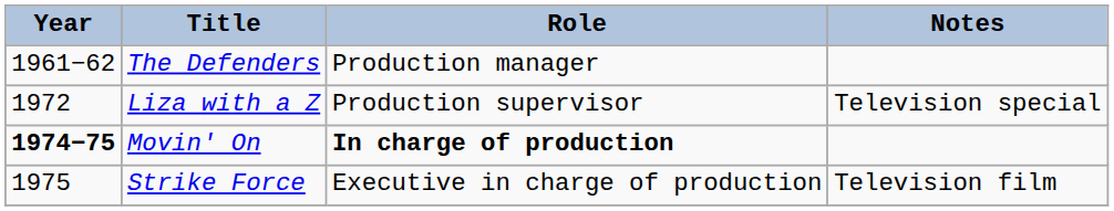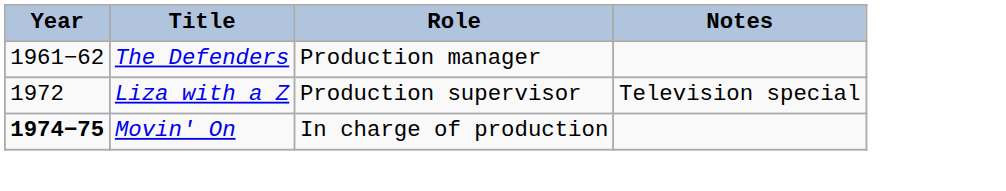 <table class="wikitable" style="font-size:95%;">
 <tr>
 <th style="background:#B0C4DE;">Year</th>
 <th style="background:#B0C4DE;">Title</th>
 <th style="background:#B0C4DE;">Role</th>
 <th style="background:#B0C4DE;">Notes</th>
 </tr>
 <tr>
 <td>1961−62</td>
 <td><em><a href='#'>The Defenders</a></em></td>
 <td>Production manager</td>
 <td></td>
 </tr>
 <tr>
 <td>1972</td>
 <td><em><a href='#'>Liza with a Z</a></em></td>
 <td>Production supervisor</td>
 <td>Television special</td>
 </tr>
 <tr>
 <td><strong>1974−75</strong></td>
 <td><em><a href='#'>Movin' On</a></em></td>
-<td><strong>In charge of production</strong></td>
+<td>In charge of production</td>
 <td></td>
 </tr>
-<tr>
-<td>1975</td>
-<td><em><a href='#'>Strike Force</a></em></td>
-<td>Executive in charge of production</td>
-<td>Television film</td>
-</tr>
 </table>
